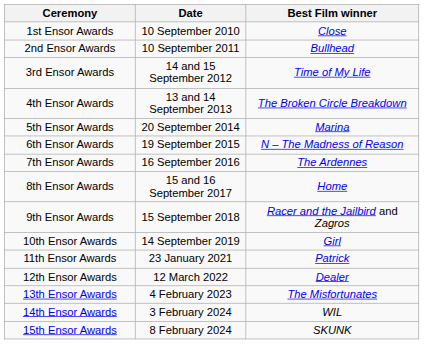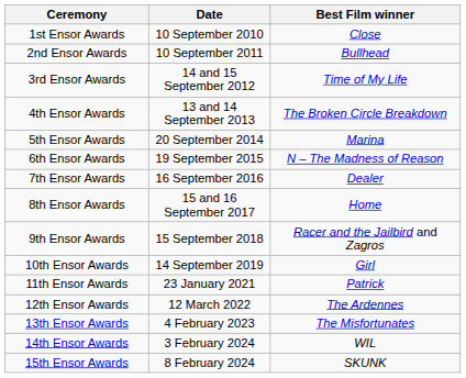 <table class="wikitable sortable" style="text-align: center">
 <tr>
 <th style="width:180px;">Ceremony</th>
 <th style="width:150px;">Date</th>
 <th style="width:240px;">Best Film winner</th>
 </tr>
 <tr>
 <td>1st Ensor Awards</td>
 <td>10 September 2010</td>
 <td><em><a href='#'>Close</a></em></td>
 </tr>
 <tr>
 <td>2nd Ensor Awards</td>
 <td>10 September 2011</td>
 <td><em><a href='#'>Bullhead</a></em></td>
 </tr>
 <tr>
 <td>3rd Ensor Awards</td>
 <td>14 and 15 September 2012</td>
 <td><em><a href='#'>Time of My Life</a></em></td>
 </tr>
 <tr>
 <td>4th Ensor Awards</td>
 <td>13 and 14 September 2013</td>
 <td><em><a href='#'>The Broken Circle Breakdown</a></em></td>
 </tr>
 <tr>
 <td>5th Ensor Awards</td>
 <td>20 September 2014</td>
 <td><em><a href='#'>Marina</a></em></td>
 </tr>
 <tr>
 <td>6th Ensor Awards</td>
 <td>19 September 2015</td>
 <td><em><a href='#'>N – The Madness of Reason</a></em></td>
 </tr>
 <tr>
 <td>7th Ensor Awards</td>
 <td>16 September 2016</td>
-<td><em><a href='#'>The Ardennes</a></em></td>
+<td><em><a href='#'>Dealer</a></em></td>
 </tr>
 <tr>
 <td>8th Ensor Awards</td>
 <td>15 and 16 September 2017</td>
 <td><em><a href='#'>Home</a></em></td>
 </tr>
 <tr>
 <td>9th Ensor Awards</td>
 <td>15 September 2018</td>
 <td><em><a href='#'>Racer and the Jailbird</a></em> and <em>Zagros</em></td>
 </tr>
 <tr>
 <td>10th Ensor Awards</td>
 <td>14 September 2019</td>
 <td><em><a href='#'>Girl</a></em></td>
 </tr>
 <tr>
 <td>11th Ensor Awards</td>
 <td>23 January 2021</td>
 <td><em><a href='#'>Patrick</a></em></td>
 </tr>
 <tr>
 <td>12th Ensor Awards</td>
 <td>12 March 2022</td>
-<td><em><a href='#'>Dealer</a></em></td>
+<td><em><a href='#'>The Ardennes</a></em></td>
 </tr>
 <tr>
 <td><a href='#'>13th Ensor Awards</a></td>
 <td>4 February 2023</td>
 <td><em><a href='#'>The Misfortunates</a></em></td>
 </tr>
 <tr>
 <td><a href='#'>14th Ensor Awards</a></td>
 <td>3 February 2024</td>
 <td><em>WIL</em></td>
 </tr>
 <tr>
 <td><a href='#'>15th Ensor Awards</a></td>
 <td>8 February 2024</td>
 <td><em>SKUNK</em></td>
 </tr>
 </table>
